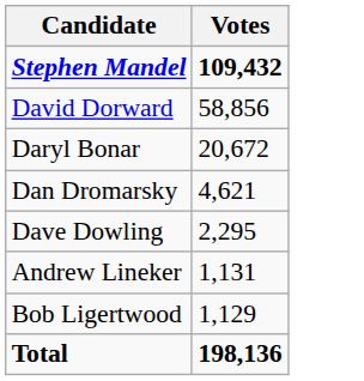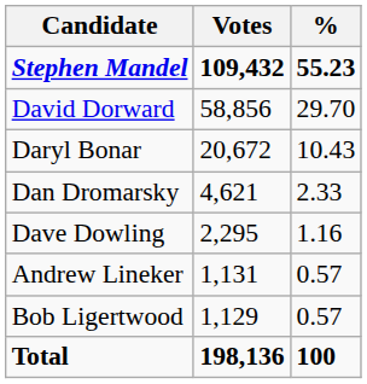 <table class="wikitable">
 <tr>
 <th>Candidate</th>
 <th>Votes</th>
+<th>%</th>
 </tr>
 <tr>
 <td><strong><em><a href='#'>Stephen Mandel</a></em></strong></td>
 <td><strong>109,432</strong></td>
+<td><strong>55.23</strong></td>
 </tr>
 <tr>
 <td><a href='#'>David Dorward</a></td>
 <td>58,856</td>
+<td>29.70</td>
 </tr>
 <tr>
 <td>Daryl Bonar</td>
 <td>20,672</td>
+<td>10.43</td>
 </tr>
 <tr>
 <td>Dan Dromarsky</td>
 <td>4,621</td>
+<td>2.33</td>
 </tr>
 <tr>
 <td>Dave Dowling</td>
 <td>2,295</td>
+<td>1.16</td>
 </tr>
 <tr>
 <td>Andrew Lineker</td>
 <td>1,131</td>
+<td>0.57</td>
 </tr>
 <tr>
 <td>Bob Ligertwood</td>
 <td>1,129</td>
+<td>0.57</td>
 </tr>
 <tr>
 <td><strong>Total</strong></td>
 <td><strong>198,136</strong></td>
+<td><strong>100</strong></td>
 </tr>
 </table>
